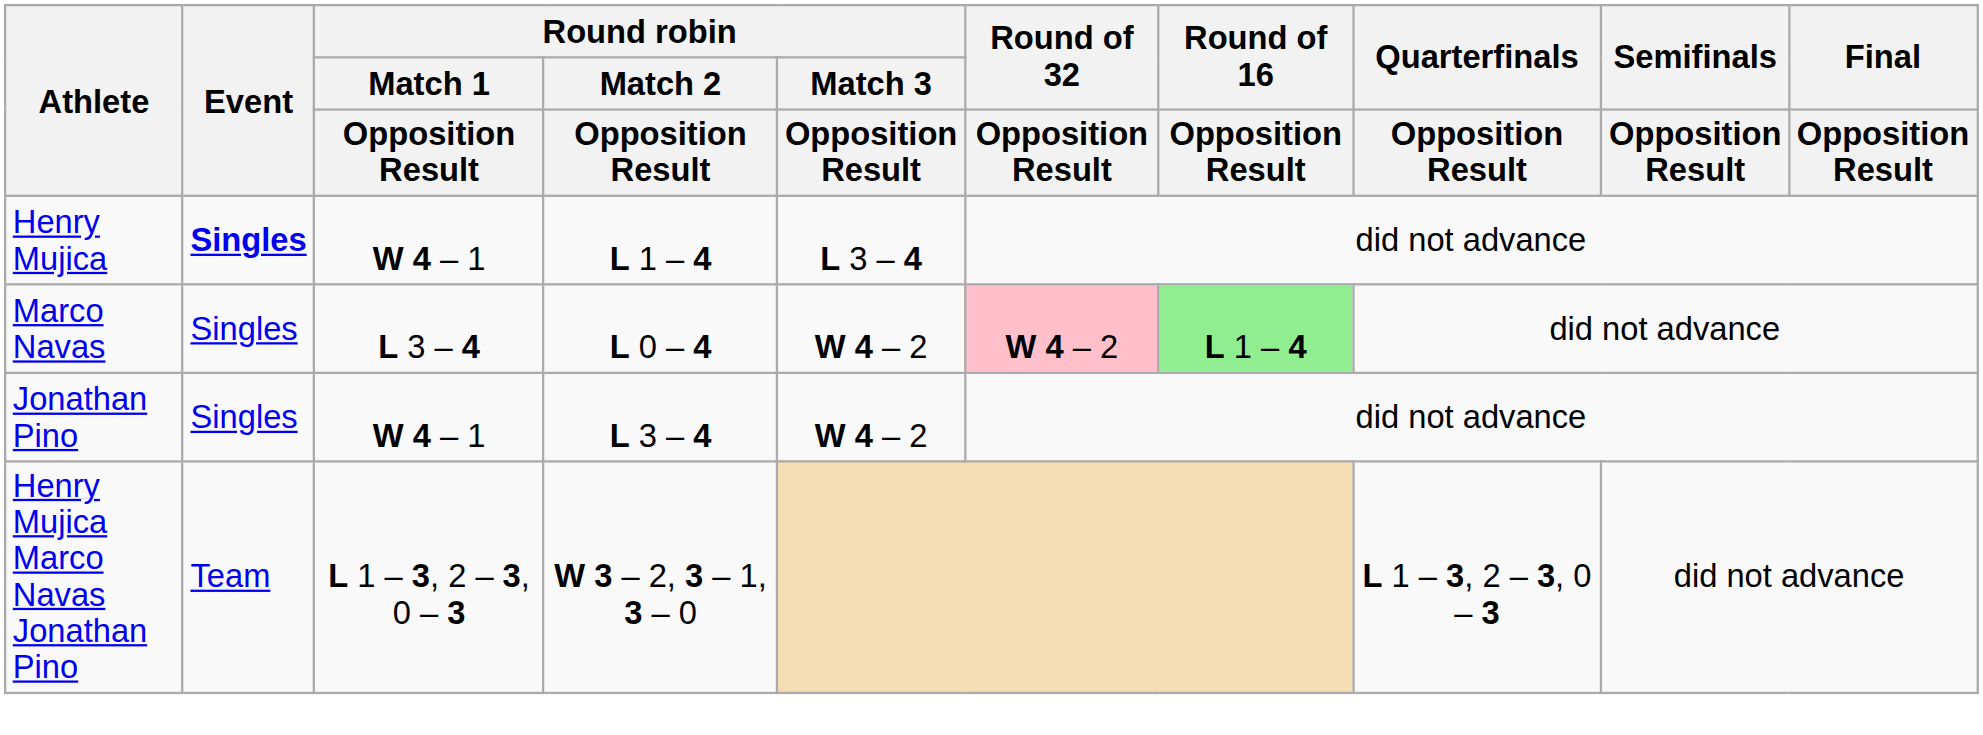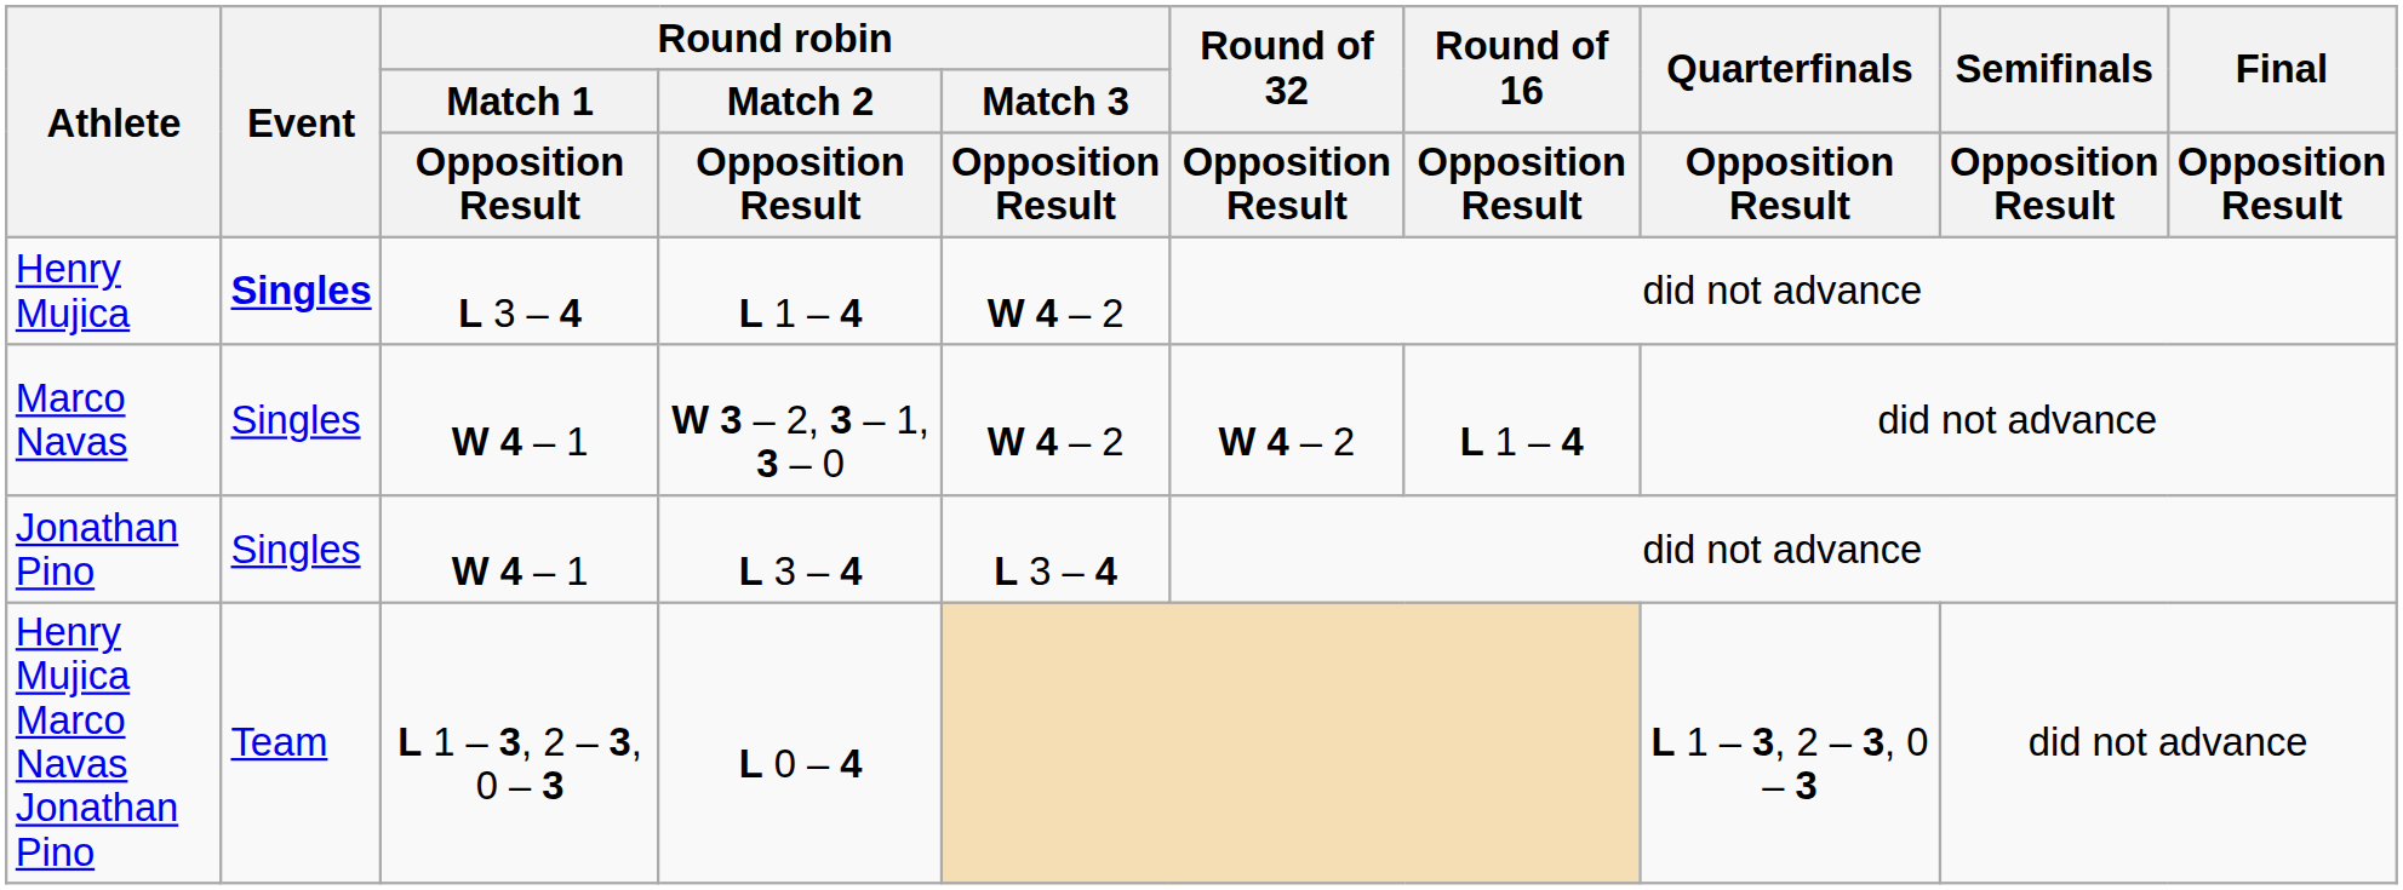 <table class="wikitable" style="font-size:90%;">
 <tr>
 <th rowspan=3>Athlete</th>
 <th rowspan=3>Event</th>
 <th colspan=3>Round robin</th>
 <th rowspan=2>Round of 32</th>
 <th rowspan=2>Round of 16</th>
 <th rowspan=2>Quarterfinals</th>
 <th rowspan=2>Semifinals</th>
 <th rowspan=2>Final</th>
 </tr>
 <tr>
 <th>Match 1</th>
 <th>Match 2</th>
 <th>Match 3</th>
 </tr>
 <tr>
 <th>Opposition<br>Result</th>
 <th>Opposition<br>Result</th>
 <th>Opposition<br>Result</th>
 <th>Opposition<br>Result</th>
 <th>Opposition<br>Result</th>
 <th>Opposition<br>Result</th>
 <th>Opposition<br>Result</th>
 <th>Opposition<br>Result</th>
 </tr>
 <tr>
 <td><a href='#'>Henry Mujica</a></td>
 <td><strong><a href='#'>Singles</a></strong></td>
-<td align=center><br><strong>W</strong> <strong>4</strong> – 1</td>
+<td align=center><br><strong>L</strong> 3 – <strong>4</strong></td>
 <td align=center><br><strong>L</strong> 1 – <strong>4</strong></td>
-<td align=center><br><strong>L</strong> 3 – <strong>4</strong></td>
+<td align=center><br><strong>W</strong> <strong>4</strong> – 2</td>
 <td style="text-align:center;" colspan="7">did not advance</td>
 </tr>
 <tr>
 <td><a href='#'>Marco Navas</a></td>
 <td><a href='#'>Singles</a></td>
-<td align=center><br><strong>L</strong> 3 – <strong>4</strong></td>
-<td align=center><br><strong>L</strong> 0 – <strong>4</strong></td>
+<td align=center><br><strong>W</strong> <strong>4</strong> – 1</td>
+<td align=center><br><strong>W</strong> <strong>3</strong> – 2, <strong>3</strong> – 1, <strong>3</strong> – 0</td>
 <td align=center><br><strong>W</strong> <strong>4</strong> – 2</td>
-<td align=center style="background: pink;"><br><strong>W</strong> <strong>4</strong> – 2</td>
-<td align=center style="background: lightgreen;"><br><strong>L</strong> 1 – <strong>4</strong></td>
+<td align=center><br><strong>W</strong> <strong>4</strong> – 2</td>
+<td align=center><br><strong>L</strong> 1 – <strong>4</strong></td>
 <td style="text-align:center;" colspan="7">did not advance</td>
 </tr>
 <tr>
 <td><a href='#'>Jonathan Pino</a></td>
 <td><a href='#'>Singles</a></td>
 <td align=center><br><strong>W</strong> <strong>4</strong> – 1</td>
 <td align=center><br><strong>L</strong> 3 – <strong>4</strong></td>
-<td align=center><br><strong>W</strong> <strong>4</strong> – 2</td>
+<td align=center><br><strong>L</strong> 3 – <strong>4</strong></td>
 <td style="text-align:center;" colspan="7">did not advance</td>
 </tr>
 <tr>
 <td><a href='#'>Henry Mujica</a><br><a href='#'>Marco Navas</a><br><a href='#'>Jonathan Pino</a></td>
 <td><a href='#'>Team</a></td>
 <td align=center><br><strong>L</strong> 1 – <strong>3</strong>, 2 – <strong>3</strong>, 0 – <strong>3</strong></td>
-<td align=center><br><strong>W</strong> <strong>3</strong> – 2, <strong>3</strong> – 1, <strong>3</strong> – 0</td>
+<td align=center><br><strong>L</strong> 0 – <strong>4</strong></td>
 <td style="text-align:center; background:wheat;" colspan="3"></td>
 <td align=center><br><strong>L</strong> 1 – <strong>3</strong>, 2 – <strong>3</strong>, 0 – <strong>3</strong></td>
 <td style="text-align:center;" colspan="7">did not advance</td>
 </tr>
 </table>
